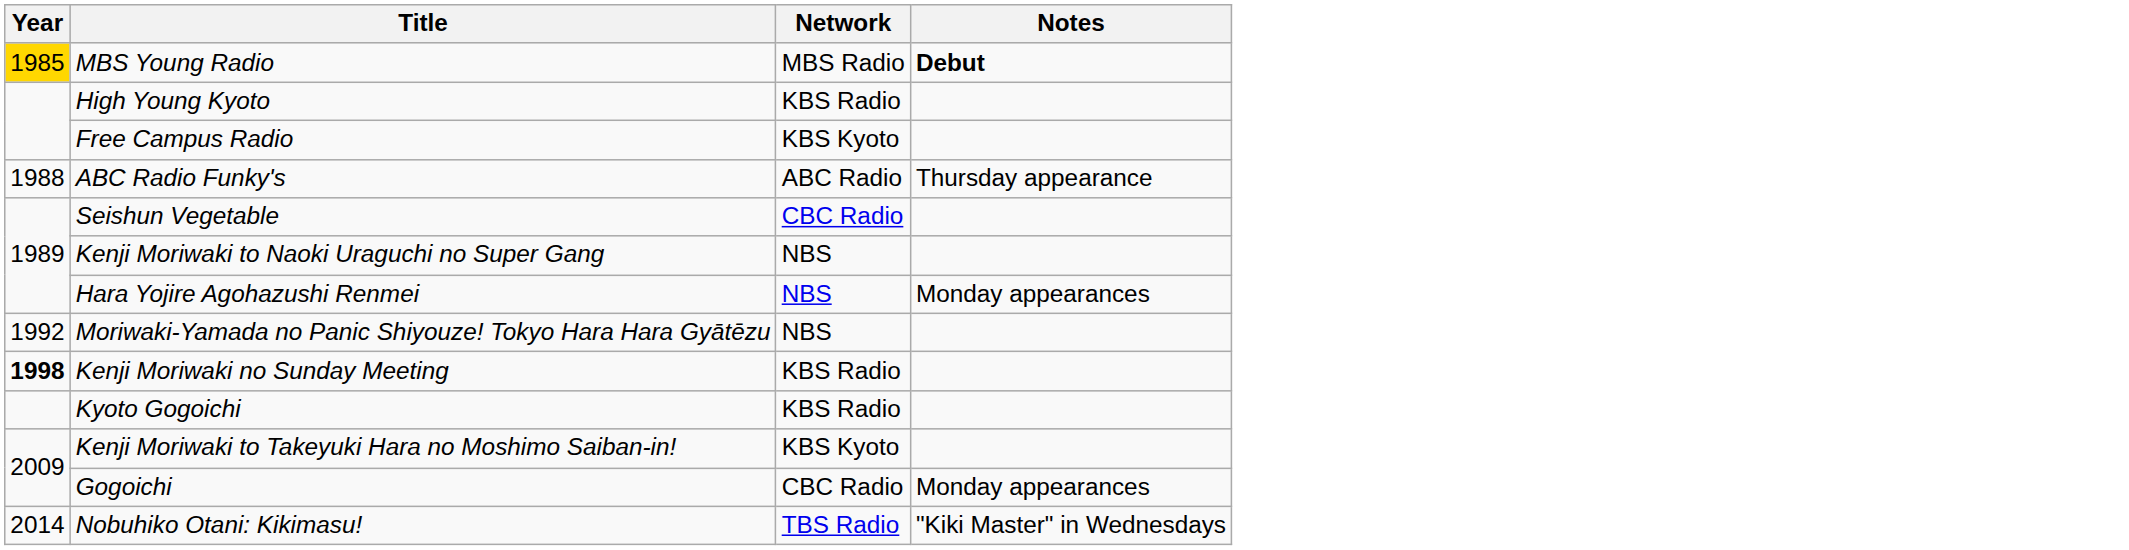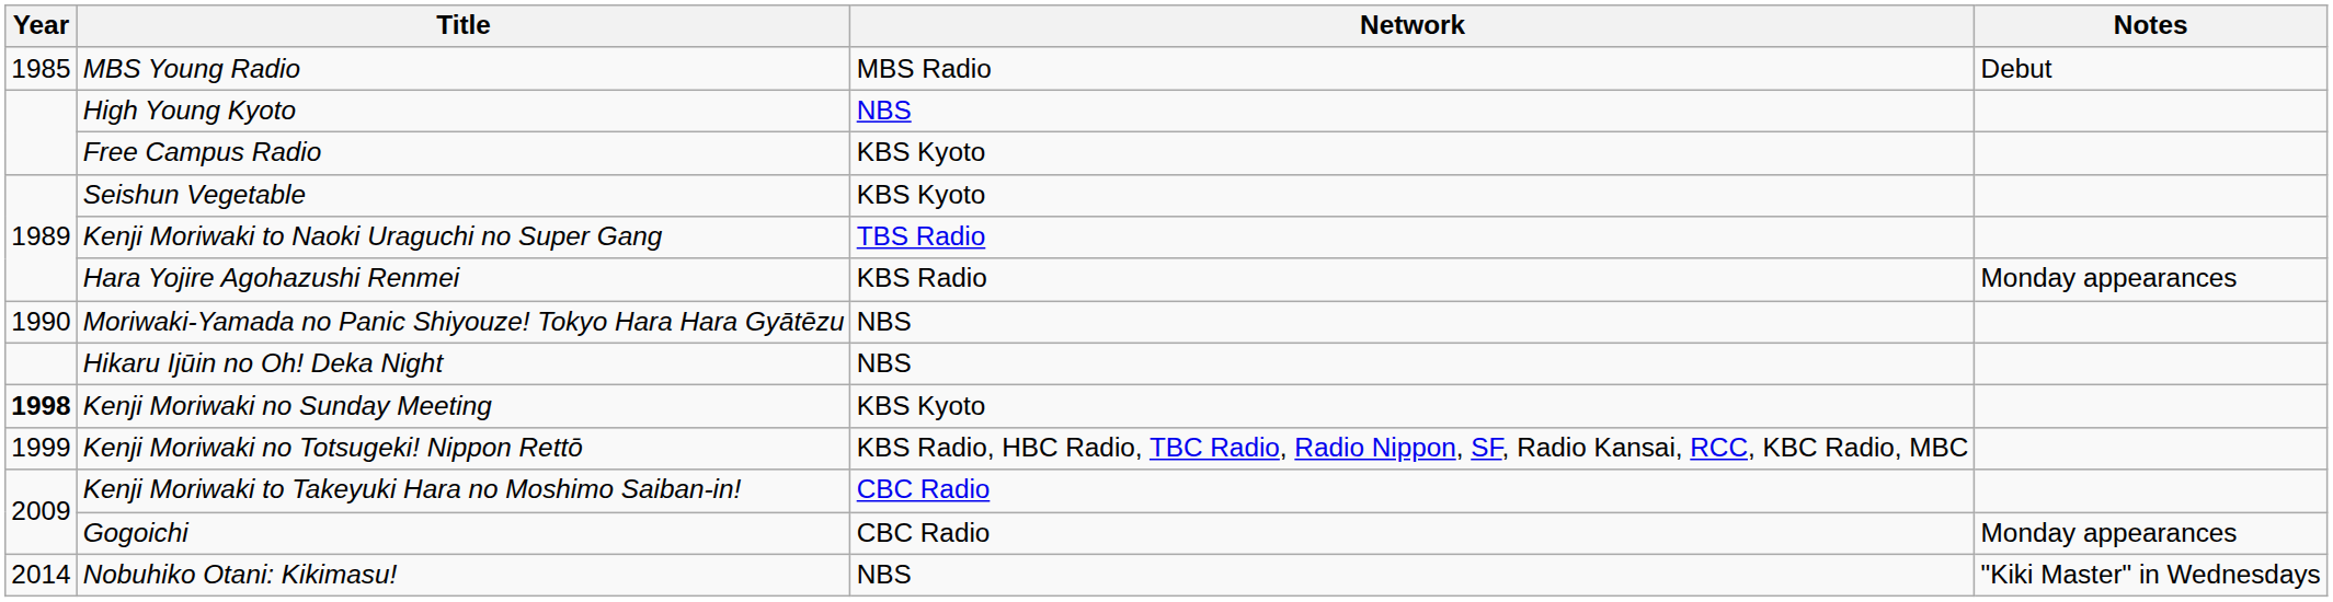 <table class="wikitable">
 <tr>
 <th>Year</th>
 <th>Title</th>
 <th>Network</th>
 <th>Notes</th>
 </tr>
 <tr>
-<td style="background: gold;">1985</td>
+<td>1985</td>
 <td><em>MBS Young Radio</em></td>
 <td>MBS Radio</td>
-<td><strong>Debut</strong></td>
+<td>Debut</td>
 </tr>
 <tr>
 <td rowspan="2"></td>
 <td><em>High Young Kyoto</em></td>
-<td>KBS Radio</td>
+<td><a href='#'>NBS</a></td>
 <td></td>
 </tr>
 <tr>
 <td><em>Free Campus Radio</em></td>
 <td>KBS Kyoto</td>
 <td></td>
 </tr>
 <tr>
-<td>1988</td>
-<td><em>ABC Radio Funky's</em></td>
-<td>ABC Radio</td>
-<td>Thursday appearance</td>
-</tr>
-<tr>
 <td rowspan="3">1989</td>
 <td><em>Seishun Vegetable</em></td>
-<td><a href='#'>CBC Radio</a></td>
+<td>KBS Kyoto</td>
 <td></td>
 </tr>
 <tr>
 <td><em>Kenji Moriwaki to Naoki Uraguchi no Super Gang</em></td>
+<td><a href='#'>TBS Radio</a></td>
+<td></td>
+</tr>
+<tr>
+<td><em>Hara Yojire Agohazushi Renmei</em></td>
+<td>KBS Radio</td>
+<td>Monday appearances</td>
+</tr>
+<tr>
+<td>1990</td>
+<td><em>Moriwaki-Yamada no Panic Shiyouze! Tokyo Hara Hara Gyātēzu</em></td>
 <td>NBS</td>
 <td></td>
 </tr>
 <tr>
-<td><em>Hara Yojire Agohazushi Renmei</em></td>
-<td><a href='#'>NBS</a></td>
-<td>Monday appearances</td>
-</tr>
-<tr>
-<td>1992</td>
-<td><em>Moriwaki-Yamada no Panic Shiyouze! Tokyo Hara Hara Gyātēzu</em></td>
+<td></td>
+<td><em>Hikaru Ijūin no Oh! Deka Night</em></td>
 <td>NBS</td>
 <td></td>
 </tr>
 <tr>
 <td><strong>1998</strong></td>
 <td><em>Kenji Moriwaki no Sunday Meeting</em></td>
-<td>KBS Radio</td>
+<td>KBS Kyoto</td>
 <td></td>
 </tr>
 <tr>
-<td></td>
-<td><em>Kyoto Gogoichi</em></td>
-<td>KBS Radio</td>
+<td>1999</td>
+<td><em>Kenji Moriwaki no Totsugeki! Nippon Rettō</em></td>
+<td>KBS Radio, HBC Radio, <a href='#'>TBC Radio</a>, <a href='#'>Radio Nippon</a>, <a href='#'>SF</a>, Radio Kansai, <a href='#'>RCC</a>, KBC Radio, MBC</td>
 <td></td>
 </tr>
 <tr>
 <td rowspan="2">2009</td>
 <td><em>Kenji Moriwaki to Takeyuki Hara no Moshimo Saiban-in!</em></td>
-<td>KBS Kyoto</td>
+<td><a href='#'>CBC Radio</a></td>
 <td></td>
 </tr>
 <tr>
 <td><em>Gogoichi</em></td>
 <td>CBC Radio</td>
 <td>Monday appearances</td>
 </tr>
 <tr>
 <td>2014</td>
 <td><em>Nobuhiko Otani: Kikimasu!</em></td>
-<td><a href='#'>TBS Radio</a></td>
+<td>NBS</td>
 <td>"Kiki Master" in Wednesdays</td>
 </tr>
 </table>
